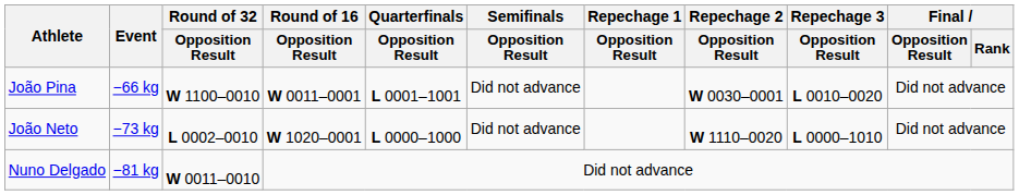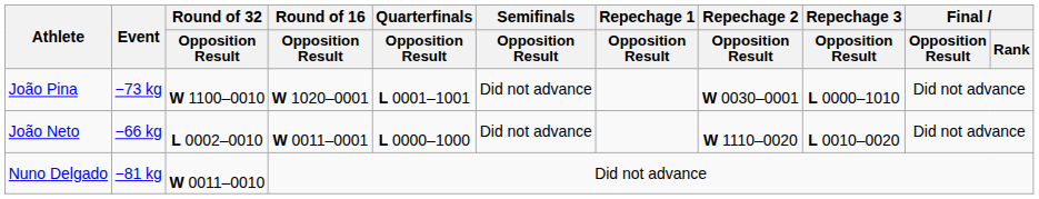 <table class="wikitable" style="font-size:90%">
 <tr>
 <th rowspan="2">Athlete</th>
 <th rowspan="2">Event</th>
 <th>Round of 32</th>
 <th>Round of 16</th>
 <th>Quarterfinals</th>
 <th>Semifinals</th>
 <th>Repechage 1</th>
 <th>Repechage 2</th>
 <th>Repechage 3</th>
 <th colspan=2>Final / </th>
 </tr>
 <tr style="font-size:95%">
 <th>Opposition<br>Result</th>
 <th>Opposition<br>Result</th>
 <th>Opposition<br>Result</th>
 <th>Opposition<br>Result</th>
 <th>Opposition<br>Result</th>
 <th>Opposition<br>Result</th>
 <th>Opposition<br>Result</th>
 <th>Opposition<br>Result</th>
 <th>Rank</th>
 </tr>
 <tr align=center>
 <td align=left><a href='#'>João Pina</a></td>
-<td align=left><a href='#'>−66 kg</a></td>
+<td align=left><a href='#'>−73 kg</a></td>
 <td><br><strong>W</strong> 1100–0010</td>
-<td><br><strong>W</strong> 0011–0001</td>
+<td><br><strong>W</strong> 1020–0001</td>
 <td><br><strong>L</strong> 0001–1001</td>
 <td>Did not advance</td>
 <td></td>
 <td><br><strong>W</strong> 0030–0001</td>
-<td><br><strong>L</strong> 0010–0020</td>
+<td><br><strong>L</strong> 0000–1010</td>
 <td colspan=2>Did not advance</td>
 </tr>
 <tr align=center>
 <td align=left><a href='#'>João Neto</a></td>
-<td align=left><a href='#'>−73 kg</a></td>
+<td align=left><a href='#'>−66 kg</a></td>
 <td><br><strong>L</strong> 0002–0010</td>
-<td><br><strong>W</strong> 1020–0001</td>
+<td><br><strong>W</strong> 0011–0001</td>
 <td><br><strong>L</strong> 0000–1000</td>
 <td>Did not advance</td>
 <td></td>
 <td><br><strong>W</strong> 1110–0020</td>
-<td><br><strong>L</strong> 0000–1010</td>
+<td><br><strong>L</strong> 0010–0020</td>
 <td colspan=2>Did not advance</td>
 </tr>
 <tr align=center>
 <td align=left><a href='#'>Nuno Delgado</a></td>
 <td align=left><a href='#'>−81 kg</a></td>
 <td><br><strong>W</strong> 0011–0010</td>
 <td colspan=8>Did not advance</td>
 </tr>
 </table>
